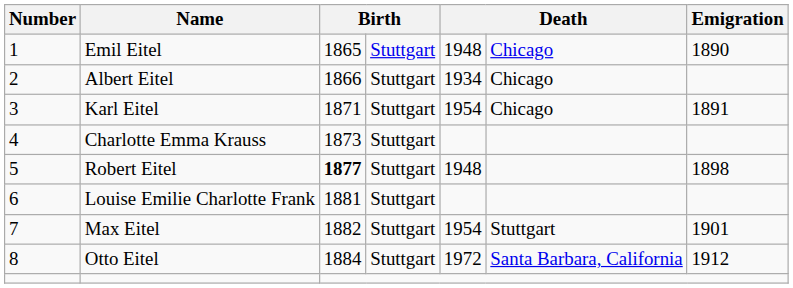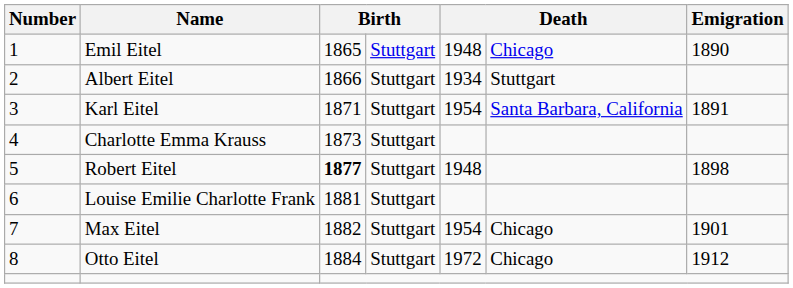 <table class="wikitable sortable mw-collapsible toptextcells">
 <tr>
 <th>Number</th>
 <th>Name</th>
 <th colspan="2">Birth</th>
 <th colspan="2">Death</th>
 <th>Emigration</th>
 </tr>
 <tr>
 <td>1</td>
 <td>Emil Eitel</td>
 <td>1865</td>
 <td><a href='#'>Stuttgart</a></td>
 <td>1948</td>
 <td><a href='#'>Chicago</a></td>
 <td>1890</td>
 </tr>
 <tr>
 <td>2</td>
 <td>Albert Eitel</td>
 <td>1866</td>
 <td>Stuttgart</td>
 <td>1934</td>
-<td>Chicago</td>
+<td>Stuttgart</td>
 <td></td>
 </tr>
 <tr>
 <td>3</td>
 <td>Karl Eitel</td>
 <td>1871</td>
 <td>Stuttgart</td>
 <td>1954</td>
-<td>Chicago</td>
+<td><a href='#'>Santa Barbara, California</a></td>
 <td>1891</td>
 </tr>
 <tr>
 <td>4</td>
 <td>Charlotte Emma Krauss</td>
 <td>1873</td>
 <td>Stuttgart</td>
 <td></td>
 <td></td>
 <td></td>
 </tr>
 <tr>
 <td>5</td>
 <td>Robert Eitel</td>
 <td><strong>1877</strong></td>
 <td>Stuttgart</td>
 <td>1948</td>
 <td></td>
 <td>1898</td>
 </tr>
 <tr>
 <td>6</td>
 <td>Louise Emilie Charlotte Frank</td>
 <td>1881</td>
 <td>Stuttgart</td>
 <td></td>
 <td></td>
 <td></td>
 </tr>
 <tr>
 <td>7</td>
 <td>Max Eitel</td>
 <td>1882</td>
 <td>Stuttgart</td>
 <td>1954</td>
-<td>Stuttgart</td>
+<td>Chicago</td>
 <td>1901</td>
 </tr>
 <tr>
 <td>8</td>
 <td>Otto Eitel</td>
 <td>1884</td>
 <td>Stuttgart</td>
 <td>1972</td>
-<td><a href='#'>Santa Barbara, California</a></td>
+<td>Chicago</td>
 <td>1912</td>
 </tr>
 <tr>
 <td></td>
 <td></td>
 </tr>
 </table>
